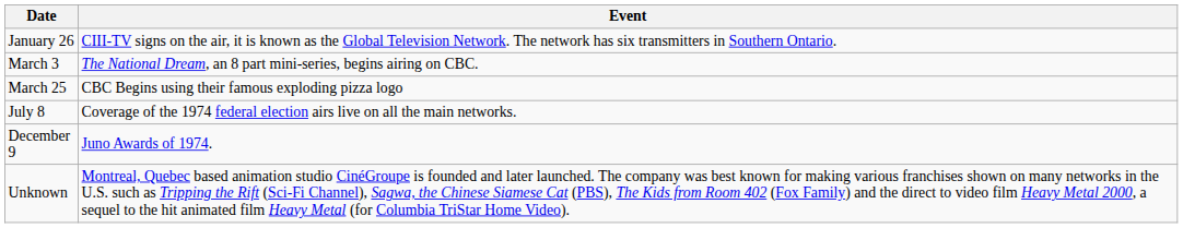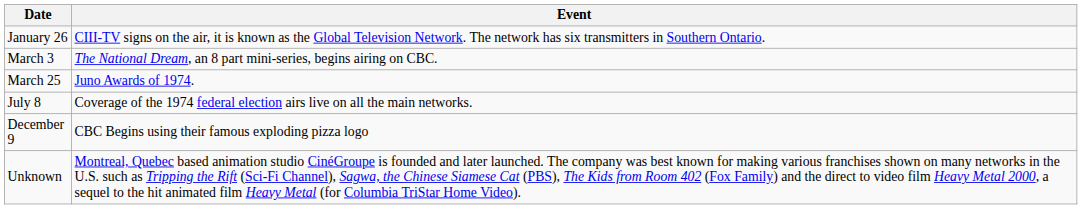 <table class="wikitable">
 <tr>
 <th>Date</th>
 <th>Event</th>
 </tr>
 <tr>
 <td>January 26</td>
 <td><a href='#'>CIII-TV</a> signs on the air, it is known as the <a href='#'>Global Television Network</a>. The network has six transmitters in <a href='#'>Southern Ontario</a>.</td>
 </tr>
 <tr>
 <td>March 3</td>
 <td><em><a href='#'>The National Dream</a></em>, an 8 part mini-series, begins airing on CBC.</td>
 </tr>
 <tr>
 <td>March 25</td>
-<td>CBC Begins using their famous exploding pizza logo</td>
+<td><a href='#'>Juno Awards of 1974</a>.</td>
 </tr>
 <tr>
 <td>July 8</td>
 <td>Coverage of the 1974 <a href='#'>federal election</a> airs live on all the main networks.</td>
 </tr>
 <tr>
 <td>December 9</td>
-<td><a href='#'>Juno Awards of 1974</a>.</td>
+<td>CBC Begins using their famous exploding pizza logo</td>
 </tr>
 <tr>
 <td>Unknown</td>
 <td><a href='#'>Montreal, Quebec</a> based animation studio <a href='#'>CinéGroupe</a> is founded and later launched. The company was best known for making various franchises shown on many networks in the U.S. such as <em><a href='#'>Tripping the Rift</a></em> (<a href='#'>Sci-Fi Channel</a>), <em><a href='#'>Sagwa, the Chinese Siamese Cat</a></em> (<a href='#'>PBS</a>), <em><a href='#'>The Kids from Room 402</a></em> (<a href='#'>Fox Family</a>) and the direct to video film <em><a href='#'>Heavy Metal 2000</a></em>, a sequel to the hit animated film <em><a href='#'>Heavy Metal</a></em> (for <a href='#'>Columbia TriStar Home Video</a>).</td>
 </tr>
 </table>
